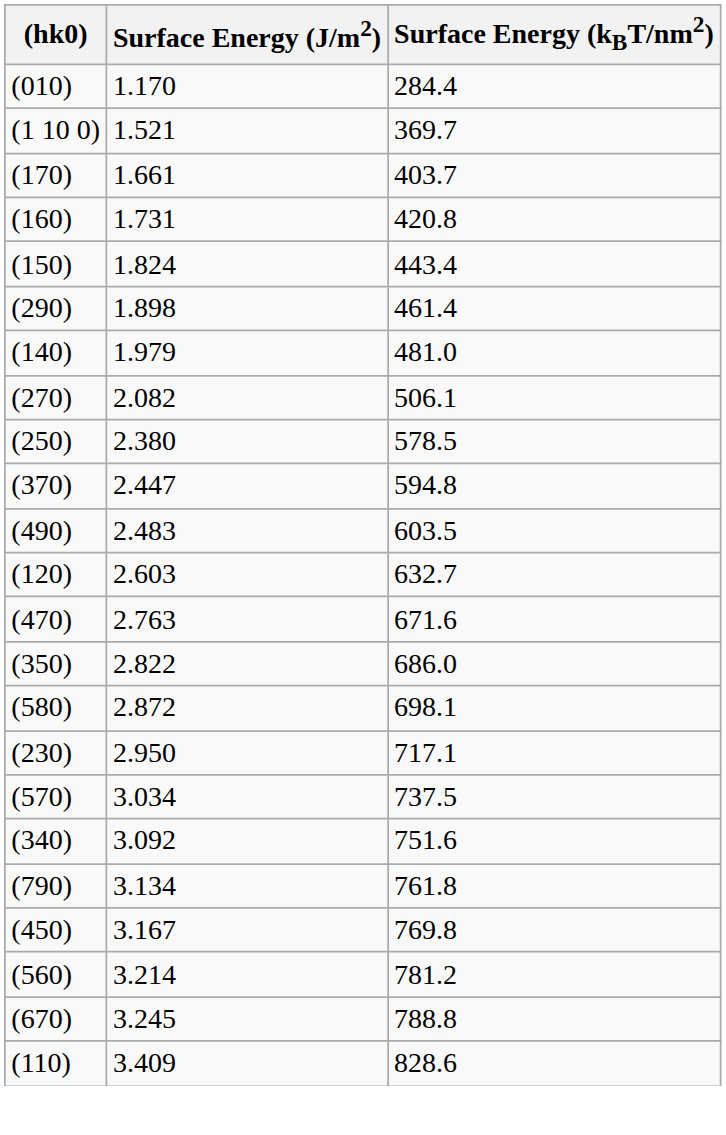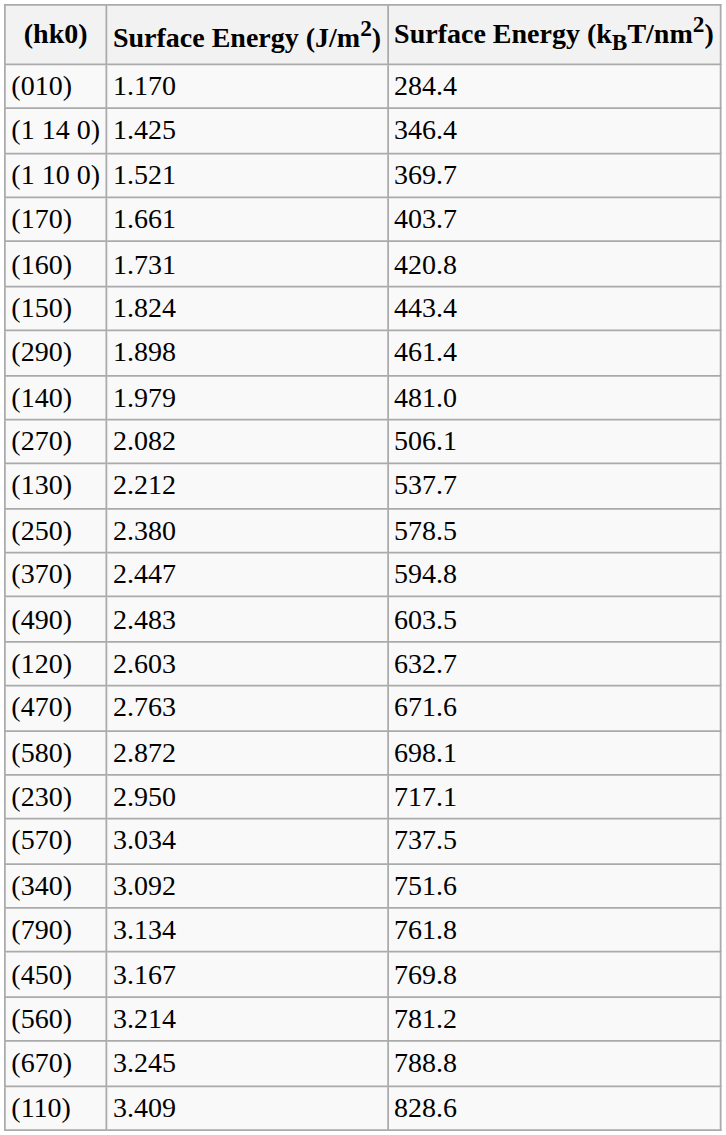 <table class="wikitable">
 <tr>
 <th>(hk0)</th>
 <th>Surface Energy (J/m<sup>2</sup>)</th>
 <th>Surface Energy (k<sub>B</sub>T/nm<sup>2</sup>)</th>
 </tr>
 <tr>
 <td>(010)</td>
 <td>1.170</td>
 <td>284.4</td>
+</tr>
+<tr>
+<td>(1 14 0)</td>
+<td>1.425</td>
+<td>346.4</td>
 </tr>
 <tr>
 <td>(1 10 0)</td>
 <td>1.521</td>
 <td>369.7</td>
 </tr>
 <tr>
 <td>(170)</td>
 <td>1.661</td>
 <td>403.7</td>
 </tr>
 <tr>
 <td>(160)</td>
 <td>1.731</td>
 <td>420.8</td>
 </tr>
 <tr>
 <td>(150)</td>
 <td>1.824</td>
 <td>443.4</td>
 </tr>
 <tr>
 <td>(290)</td>
 <td>1.898</td>
 <td>461.4</td>
 </tr>
 <tr>
 <td>(140)</td>
 <td>1.979</td>
 <td>481.0</td>
 </tr>
 <tr>
 <td>(270)</td>
 <td>2.082</td>
 <td>506.1</td>
 </tr>
 <tr>
+<td>(130)</td>
+<td>2.212</td>
+<td>537.7</td>
+</tr>
+<tr>
 <td>(250)</td>
 <td>2.380</td>
 <td>578.5</td>
 </tr>
 <tr>
 <td>(370)</td>
 <td>2.447</td>
 <td>594.8</td>
 </tr>
 <tr>
 <td>(490)</td>
 <td>2.483</td>
 <td>603.5</td>
 </tr>
 <tr>
 <td>(120)</td>
 <td>2.603</td>
 <td>632.7</td>
 </tr>
 <tr>
 <td>(470)</td>
 <td>2.763</td>
 <td>671.6</td>
-</tr>
-<tr>
-<td>(350)</td>
-<td>2.822</td>
-<td>686.0</td>
 </tr>
 <tr>
 <td>(580)</td>
 <td>2.872</td>
 <td>698.1</td>
 </tr>
 <tr>
 <td>(230)</td>
 <td>2.950</td>
 <td>717.1</td>
 </tr>
 <tr>
 <td>(570)</td>
 <td>3.034</td>
 <td>737.5</td>
 </tr>
 <tr>
 <td>(340)</td>
 <td>3.092</td>
 <td>751.6</td>
 </tr>
 <tr>
 <td>(790)</td>
 <td>3.134</td>
 <td>761.8</td>
 </tr>
 <tr>
 <td>(450)</td>
 <td>3.167</td>
 <td>769.8</td>
 </tr>
 <tr>
 <td>(560)</td>
 <td>3.214</td>
 <td>781.2</td>
 </tr>
 <tr>
 <td>(670)</td>
 <td>3.245</td>
 <td>788.8</td>
 </tr>
 <tr>
 <td>(110)</td>
 <td>3.409</td>
 <td>828.6</td>
 </tr>
 </table>
